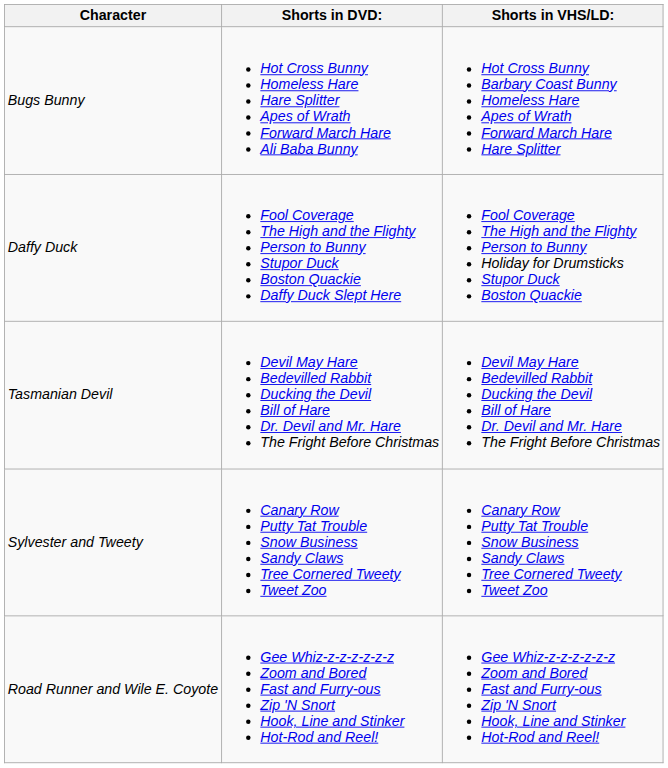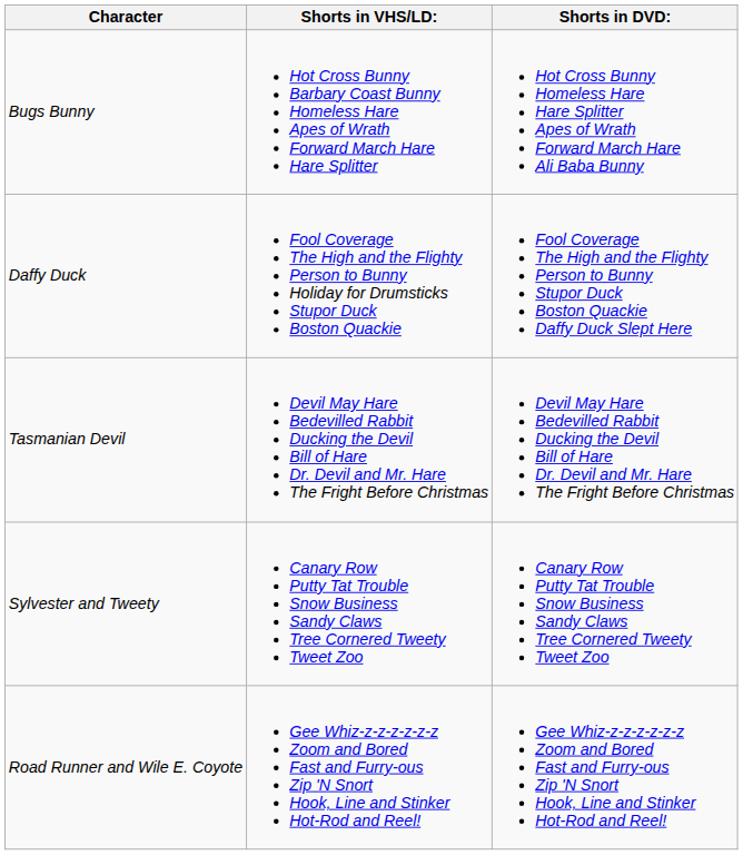 <table class="wikitable">
 <tr>
 <th>Character</th>
+<th>Shorts in VHS/LD:</th>
 <th>Shorts in DVD:</th>
-<th>Shorts in VHS/LD:</th>
 </tr>
 <tr>
 <td><em>Bugs Bunny</em></td>
+<td><br><ul><li><em><a href='#'>Hot Cross Bunny</a></em></li><li><em><a href='#'>Barbary Coast Bunny</a></em></li><li><em><a href='#'>Homeless Hare</a></em></li><li><em><a href='#'>Apes of Wrath</a></em></li><li><em><a href='#'>Forward March Hare</a></em></li><li><em><a href='#'>Hare Splitter</a></em></li></ul></td>
 <td><br><ul><li><em><a href='#'>Hot Cross Bunny</a></em></li><li><em><a href='#'>Homeless Hare</a></em></li><li><em><a href='#'>Hare Splitter</a></em></li><li><em><a href='#'>Apes of Wrath</a></em></li><li><em><a href='#'>Forward March Hare</a></em></li><li><em><a href='#'>Ali Baba Bunny</a></em></li></ul></td>
-<td><br><ul><li><em><a href='#'>Hot Cross Bunny</a></em></li><li><em><a href='#'>Barbary Coast Bunny</a></em></li><li><em><a href='#'>Homeless Hare</a></em></li><li><em><a href='#'>Apes of Wrath</a></em></li><li><em><a href='#'>Forward March Hare</a></em></li><li><em><a href='#'>Hare Splitter</a></em></li></ul></td>
 </tr>
 <tr>
 <td><em>Daffy Duck</em></td>
+<td><br><ul><li><em><a href='#'>Fool Coverage</a></em></li><li><em><a href='#'>The High and the Flighty</a></em></li><li><em><a href='#'>Person to Bunny</a></em></li><li><em>Holiday for Drumsticks</em></li><li><em><a href='#'>Stupor Duck</a></em></li><li><em><a href='#'>Boston Quackie</a></em></li></ul></td>
 <td><br><ul><li><em><a href='#'>Fool Coverage</a></em></li><li><em><a href='#'>The High and the Flighty</a></em></li><li><em><a href='#'>Person to Bunny</a></em></li><li><em><a href='#'>Stupor Duck</a></em></li><li><em><a href='#'>Boston Quackie</a></em></li><li><em><a href='#'>Daffy Duck Slept Here</a></em></li></ul></td>
-<td><br><ul><li><em><a href='#'>Fool Coverage</a></em></li><li><em><a href='#'>The High and the Flighty</a></em></li><li><em><a href='#'>Person to Bunny</a></em></li><li><em>Holiday for Drumsticks</em></li><li><em><a href='#'>Stupor Duck</a></em></li><li><em><a href='#'>Boston Quackie</a></em></li></ul></td>
 </tr>
 <tr>
 <td><em>Tasmanian Devil</em></td>
 <td><br><ul><li><em><a href='#'>Devil May Hare</a></em></li><li><em><a href='#'>Bedevilled Rabbit</a></em></li><li><em><a href='#'>Ducking the Devil</a></em></li><li><em><a href='#'>Bill of Hare</a></em></li><li><em><a href='#'>Dr. Devil and Mr. Hare</a></em></li><li><em>The Fright Before Christmas</em></li></ul></td>
 <td><br><ul><li><em><a href='#'>Devil May Hare</a></em></li><li><em><a href='#'>Bedevilled Rabbit</a></em></li><li><em><a href='#'>Ducking the Devil</a></em></li><li><em><a href='#'>Bill of Hare</a></em></li><li><em><a href='#'>Dr. Devil and Mr. Hare</a></em></li><li><em>The Fright Before Christmas</em></li></ul></td>
 </tr>
 <tr>
 <td><em>Sylvester and Tweety</em></td>
 <td><br><ul><li><em><a href='#'>Canary Row</a></em></li><li><em><a href='#'>Putty Tat Trouble</a></em></li><li><em><a href='#'>Snow Business</a></em></li><li><em><a href='#'>Sandy Claws</a></em></li><li><em><a href='#'>Tree Cornered Tweety</a></em></li><li><em><a href='#'>Tweet Zoo</a></em></li></ul></td>
 <td><br><ul><li><em><a href='#'>Canary Row</a></em></li><li><em><a href='#'>Putty Tat Trouble</a></em></li><li><em><a href='#'>Snow Business</a></em></li><li><em><a href='#'>Sandy Claws</a></em></li><li><em><a href='#'>Tree Cornered Tweety</a></em></li><li><em><a href='#'>Tweet Zoo</a></em></li></ul></td>
 </tr>
 <tr>
 <td><em>Road Runner and Wile E. Coyote</em></td>
 <td><br><ul><li><em><a href='#'>Gee Whiz-z-z-z-z-z-z</a></em></li><li><em><a href='#'>Zoom and Bored</a></em></li><li><em><a href='#'>Fast and Furry-ous</a></em></li><li><em><a href='#'>Zip 'N Snort</a></em></li><li><em><a href='#'>Hook, Line and Stinker</a></em></li><li><em><a href='#'>Hot-Rod and Reel!</a></em></li></ul></td>
 <td><br><ul><li><em><a href='#'>Gee Whiz-z-z-z-z-z-z</a></em></li><li><em><a href='#'>Zoom and Bored</a></em></li><li><em><a href='#'>Fast and Furry-ous</a></em></li><li><em><a href='#'>Zip 'N Snort</a></em></li><li><em><a href='#'>Hook, Line and Stinker</a></em></li><li><em><a href='#'>Hot-Rod and Reel!</a></em></li></ul></td>
 </tr>
 </table>
